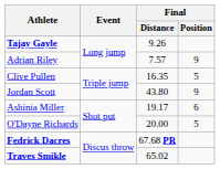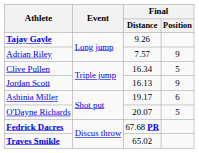 <table class=wikitable style="font-size:90%">
 <tr>
 <th rowspan="2">Athlete</th>
 <th rowspan="2">Event</th>
 <th colspan="2">Final</th>
 </tr>
 <tr style="font-size:95%">
 <th>Distance</th>
 <th>Position</th>
 </tr>
 <tr align=center>
 <td align=left><strong><a href='#'>Tajay Gayle</a></strong></td>
 <td align=left rowspan=2><a href='#'>Long jump</a></td>
 <td>9.26</td>
 <td></td>
 </tr>
 <tr align=center>
 <td align=left><a href='#'>Adrian Riley</a></td>
 <td>7.57</td>
 <td>9</td>
 </tr>
 <tr align=center>
 <td align=left><a href='#'>Clive Pullen</a></td>
 <td align=left rowspan=2><a href='#'>Triple jump</a></td>
-<td>16.35</td>
+<td>16.34</td>
 <td>5</td>
 </tr>
 <tr align=center>
 <td align=left><a href='#'>Jordan Scott</a></td>
-<td>43.80</td>
+<td>16.13</td>
 <td>9</td>
 </tr>
 <tr align=center>
 <td align=left><a href='#'>Ashinia Miller</a></td>
 <td align=left rowspan=2><a href='#'>Shot put</a></td>
 <td>19.17</td>
 <td>6</td>
 </tr>
 <tr align=center>
 <td align=left><a href='#'>O'Dayne Richards</a></td>
-<td>20.00</td>
+<td>20.07</td>
 <td>5</td>
 </tr>
 <tr align=center>
 <td align=left><strong><a href='#'>Fedrick Dacres</a></strong></td>
 <td align=left rowspan=2><a href='#'>Discus throw</a></td>
 <td>67.68 <strong><a href='#'>PR</a></strong></td>
 <td></td>
 </tr>
 <tr align=center>
 <td align=left><strong><a href='#'>Traves Smikle</a></strong></td>
 <td>65.02</td>
 <td></td>
 </tr>
 </table>
